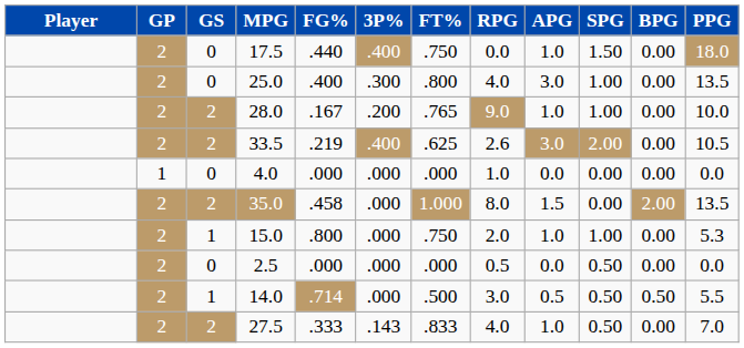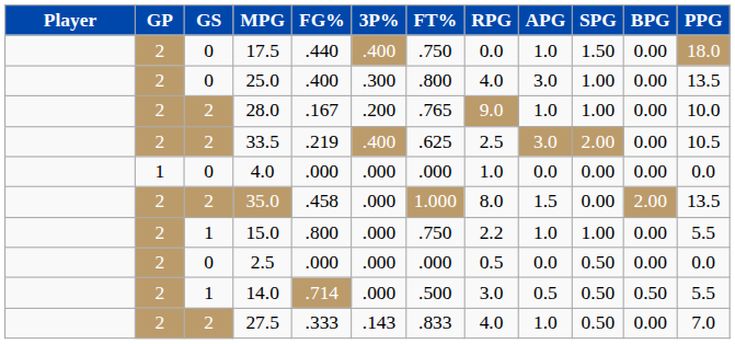 <table class="wikitable sortable" style="text-align:center;">
 <tr>
 <th style="background:#0047AB;color:white;" width="16%">Player</th>
 <th style="background:#0047AB;color:white;" width="6%">GP</th>
 <th style="background:#0047AB;color:white;" width="6%">GS</th>
 <th style="background:#0047AB;color:white;" width="6%">MPG</th>
 <th style="background:#0047AB;color:white;" width="6%">FG%</th>
 <th style="background:#0047AB;color:white;" width="6%">3P%</th>
 <th style="background:#0047AB;color:white;" width="6%">FT%</th>
 <th style="background:#0047AB;color:white;" width="6%">RPG</th>
 <th style="background:#0047AB;color:white;" width="5%">APG</th>
 <th style="background:#0047AB;color:white;" width="6%">SPG</th>
 <th style="background:#0047AB;color:white;" width="6%">BPG</th>
 <th style="background:#0047AB;color:white;" width="6%">PPG</th>
 </tr>
 <tr>
 <td></td>
 <td style="background:#bc9b6a;color:white;">2</td>
 <td>0</td>
 <td>17.5</td>
 <td>.440</td>
 <td style="background:#bc9b6a;color:white;">.400</td>
 <td>.750</td>
 <td>0.0</td>
 <td>1.0</td>
 <td>1.50</td>
 <td>0.00</td>
 <td style="background:#bc9b6a;color:white;">18.0</td>
 </tr>
 <tr>
 <td></td>
 <td style="background:#bc9b6a;color:white;">2</td>
 <td>0</td>
 <td>25.0</td>
 <td>.400</td>
 <td>.300</td>
 <td>.800</td>
 <td>4.0</td>
 <td>3.0</td>
 <td>1.00</td>
 <td>0.00</td>
 <td>13.5</td>
 </tr>
 <tr>
 <td></td>
 <td style="background:#bc9b6a;color:white;">2</td>
 <td style="background:#bc9b6a;color:white;">2</td>
 <td>28.0</td>
 <td>.167</td>
 <td>.200</td>
 <td>.765</td>
 <td style="background:#bc9b6a;color:white;">9.0</td>
 <td>1.0</td>
 <td>1.00</td>
 <td>0.00</td>
 <td>10.0</td>
 </tr>
 <tr>
 <td></td>
 <td style="background:#bc9b6a;color:white;">2</td>
 <td style="background:#bc9b6a;color:white;">2</td>
 <td>33.5</td>
 <td>.219</td>
 <td style="background:#bc9b6a;color:white;">.400</td>
 <td>.625</td>
-<td>2.6</td>
+<td>2.5</td>
 <td style="background:#bc9b6a;color:white;">3.0</td>
 <td style="background:#bc9b6a;color:white;">2.00</td>
 <td>0.00</td>
 <td>10.5</td>
 </tr>
 <tr>
 <td></td>
 <td>1</td>
 <td>0</td>
 <td>4.0</td>
 <td>.000</td>
 <td>.000</td>
 <td>.000</td>
 <td>1.0</td>
 <td>0.0</td>
 <td>0.00</td>
 <td>0.00</td>
 <td>0.0</td>
 </tr>
 <tr>
 <td></td>
 <td style="background:#bc9b6a;color:white;">2</td>
 <td style="background:#bc9b6a;color:white;">2</td>
 <td style="background:#bc9b6a;color:white;">35.0</td>
 <td>.458</td>
 <td>.000</td>
 <td style="background:#bc9b6a;color:white;">1.000</td>
 <td>8.0</td>
 <td>1.5</td>
 <td>0.00</td>
 <td style="background:#bc9b6a;color:white;">2.00</td>
 <td>13.5</td>
 </tr>
 <tr>
 <td></td>
 <td style="background:#bc9b6a;color:white;">2</td>
 <td>1</td>
 <td>15.0</td>
 <td>.800</td>
 <td>.000</td>
 <td>.750</td>
-<td>2.0</td>
+<td>2.2</td>
 <td>1.0</td>
 <td>1.00</td>
 <td>0.00</td>
-<td>5.3</td>
+<td>5.5</td>
 </tr>
 <tr>
 <td></td>
 <td style="background:#bc9b6a;color:white;">2</td>
 <td>0</td>
 <td>2.5</td>
 <td>.000</td>
 <td>.000</td>
 <td>.000</td>
 <td>0.5</td>
 <td>0.0</td>
 <td>0.50</td>
 <td>0.00</td>
 <td>0.0</td>
 </tr>
 <tr>
 <td></td>
 <td style="background:#bc9b6a;color:white;">2</td>
 <td>1</td>
 <td>14.0</td>
 <td style="background:#bc9b6a;color:white;">.714</td>
 <td>.000</td>
 <td>.500</td>
 <td>3.0</td>
 <td>0.5</td>
 <td>0.50</td>
 <td>0.50</td>
 <td>5.5</td>
 </tr>
 <tr>
 <td></td>
 <td style="background:#bc9b6a;color:white;">2</td>
 <td style="background:#bc9b6a;color:white;">2</td>
 <td>27.5</td>
 <td>.333</td>
 <td>.143</td>
 <td>.833</td>
 <td>4.0</td>
 <td>1.0</td>
 <td>0.50</td>
 <td>0.00</td>
 <td>7.0</td>
 </tr>
 </table>
